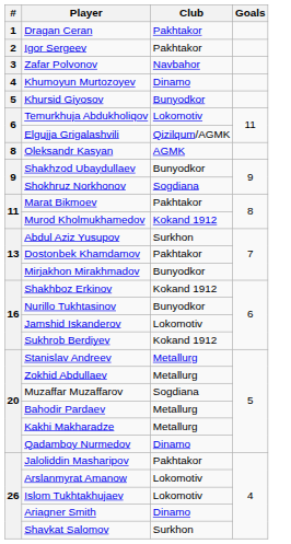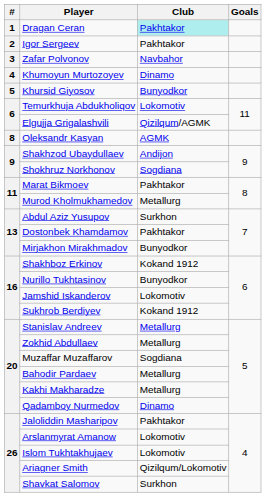 <table class="wikitable" style="text-align:left">
 <tr>
 <th>#</th>
 <th>Player</th>
 <th>Club</th>
 <th>Goals</th>
 </tr>
 <tr>
 <th>1</th>
 <td align="left"> <a href='#'>Dragan Ceran</a></td>
-<td align="left"><a href='#'>Pakhtakor</a></td>
+<td align="left" style="background: paleturquoise;"><a href='#'>Pakhtakor</a></td>
 <td></td>
 </tr>
 <tr>
 <th>2</th>
 <td align="left"> <a href='#'>Igor Sergeev</a></td>
 <td align="left">Pakhtakor</td>
 <td></td>
 </tr>
 <tr>
 <th>3</th>
 <td align="left"> <a href='#'>Zafar Polvonov</a></td>
 <td align="left"><a href='#'>Navbahor</a></td>
 <td></td>
 </tr>
 <tr>
 <th>4</th>
 <td align="left"> <a href='#'>Khumoyun Murtozoyev</a></td>
 <td align="left"><a href='#'>Dinamo</a></td>
 <td></td>
 </tr>
 <tr>
 <th>5</th>
 <td align="left"> <a href='#'>Khursid Giyosov</a></td>
 <td align="left"><a href='#'>Bunyodkor</a></td>
 <td></td>
 </tr>
 <tr>
 <th rowspan=2>6</th>
 <td align="left"> <a href='#'>Temurkhuja Abdukholiqov</a></td>
 <td align="left"><a href='#'>Lokomotiv</a></td>
 <td rowspan=2 style="text-align:center;">11</td>
 </tr>
 <tr>
 <td align="left"> <a href='#'>Elgujja Grigalashvili</a></td>
 <td align="left"><a href='#'>Qizilqum</a>/AGMK</td>
 </tr>
 <tr>
 <th>8</th>
 <td align="left"> <a href='#'>Oleksandr Kasyan</a></td>
 <td align="left"><a href='#'>AGMK</a></td>
 <td></td>
 </tr>
 <tr>
 <th rowspan=2>9</th>
 <td align="left"> <a href='#'>Shakhzod Ubaydullaev</a></td>
-<td align="left">Bunyodkor</td>
+<td align="left"><a href='#'>Andijon</a></td>
 <td rowspan=2 style="text-align:center;">9</td>
 </tr>
 <tr>
 <td align="left"> <a href='#'>Shokhruz Norkhonov</a></td>
 <td align="left"><a href='#'>Sogdiana</a></td>
 </tr>
 <tr>
 <th rowspan=2>11</th>
 <td align="left"> <a href='#'>Marat Bikmoev</a></td>
 <td align="left">Pakhtakor</td>
 <td rowspan=2 style="text-align:center;">8</td>
 </tr>
 <tr>
 <td align="left"> <a href='#'>Murod Kholmukhamedov</a></td>
-<td align="left"><a href='#'>Kokand 1912</a></td>
+<td align="left">Metallurg</td>
 </tr>
 <tr>
 <th rowspan=3>13</th>
 <td align="left"> <a href='#'>Abdul Aziz Yusupov</a></td>
 <td align="left">Surkhon</td>
 <td rowspan=3 style="text-align:center;">7</td>
 </tr>
 <tr>
 <td align="left"> <a href='#'>Dostonbek Khamdamov</a></td>
 <td align="left">Pakhtakor</td>
 </tr>
 <tr>
 <td align="left"> <a href='#'>Mirjakhon Mirakhmadov</a></td>
 <td align="left">Bunyodkor</td>
 </tr>
 <tr>
 <th rowspan=4>16</th>
 <td align="left"> <a href='#'>Shakhboz Erkinov</a></td>
 <td align="left">Kokand 1912</td>
 <td rowspan=4 style="text-align:center;">6</td>
 </tr>
 <tr>
 <td align="left"> <a href='#'>Nurillo Tukhtasinov</a></td>
 <td align="left">Bunyodkor</td>
 </tr>
 <tr>
 <td align="left"> <a href='#'>Jamshid Iskanderov</a></td>
 <td align="left">Lokomotiv</td>
 </tr>
 <tr>
 <td align="left"> <a href='#'>Sukhrob Berdiyev</a></td>
 <td align="left">Kokand 1912</td>
 </tr>
 <tr>
 <th rowspan=6>20</th>
 <td align="left"> <a href='#'>Stanislav Andreev</a></td>
 <td align="left"><a href='#'>Metallurg</a></td>
 <td rowspan=6 style="text-align:center;">5</td>
 </tr>
 <tr>
 <td align="left"> <a href='#'>Zokhid Abdullaev</a></td>
 <td align="left">Metallurg</td>
 </tr>
 <tr>
 <td align="left"> Muzaffar Muzaffarov</td>
 <td align="left">Sogdiana</td>
 </tr>
 <tr>
 <td align="left"> <a href='#'>Bahodir Pardaev</a></td>
 <td align="left">Metallurg</td>
 </tr>
 <tr>
 <td align="left"> <a href='#'>Kakhi Makharadze</a></td>
 <td align="left">Metallurg</td>
 </tr>
 <tr>
 <td align="left"> <a href='#'>Qadamboy Nurmedov</a></td>
 <td align="left"><a href='#'>Dinamo</a></td>
 </tr>
 <tr>
 <th rowspan=5>26</th>
 <td align="left"> <a href='#'>Jaloliddin Masharipov</a></td>
 <td align="left">Pakhtakor</td>
 <td rowspan=5 style="text-align:center;">4</td>
 </tr>
 <tr>
 <td align="left"> <a href='#'>Arslanmyrat Amanow</a></td>
 <td align="left">Lokomotiv</td>
 </tr>
 <tr>
 <td align="left"> <a href='#'>Islom Tukhtakhujaev</a></td>
 <td align="left">Lokomotiv</td>
 </tr>
 <tr>
 <td align="left"> <a href='#'>Ariagner Smith</a></td>
-<td align="left"><a href='#'>Dinamo</a></td>
+<td align="left">Qizilqum/Lokomotiv</td>
 </tr>
 <tr>
 <td align="left"> <a href='#'>Shavkat Salomov</a></td>
 <td align="left">Surkhon</td>
 </tr>
 </table>
